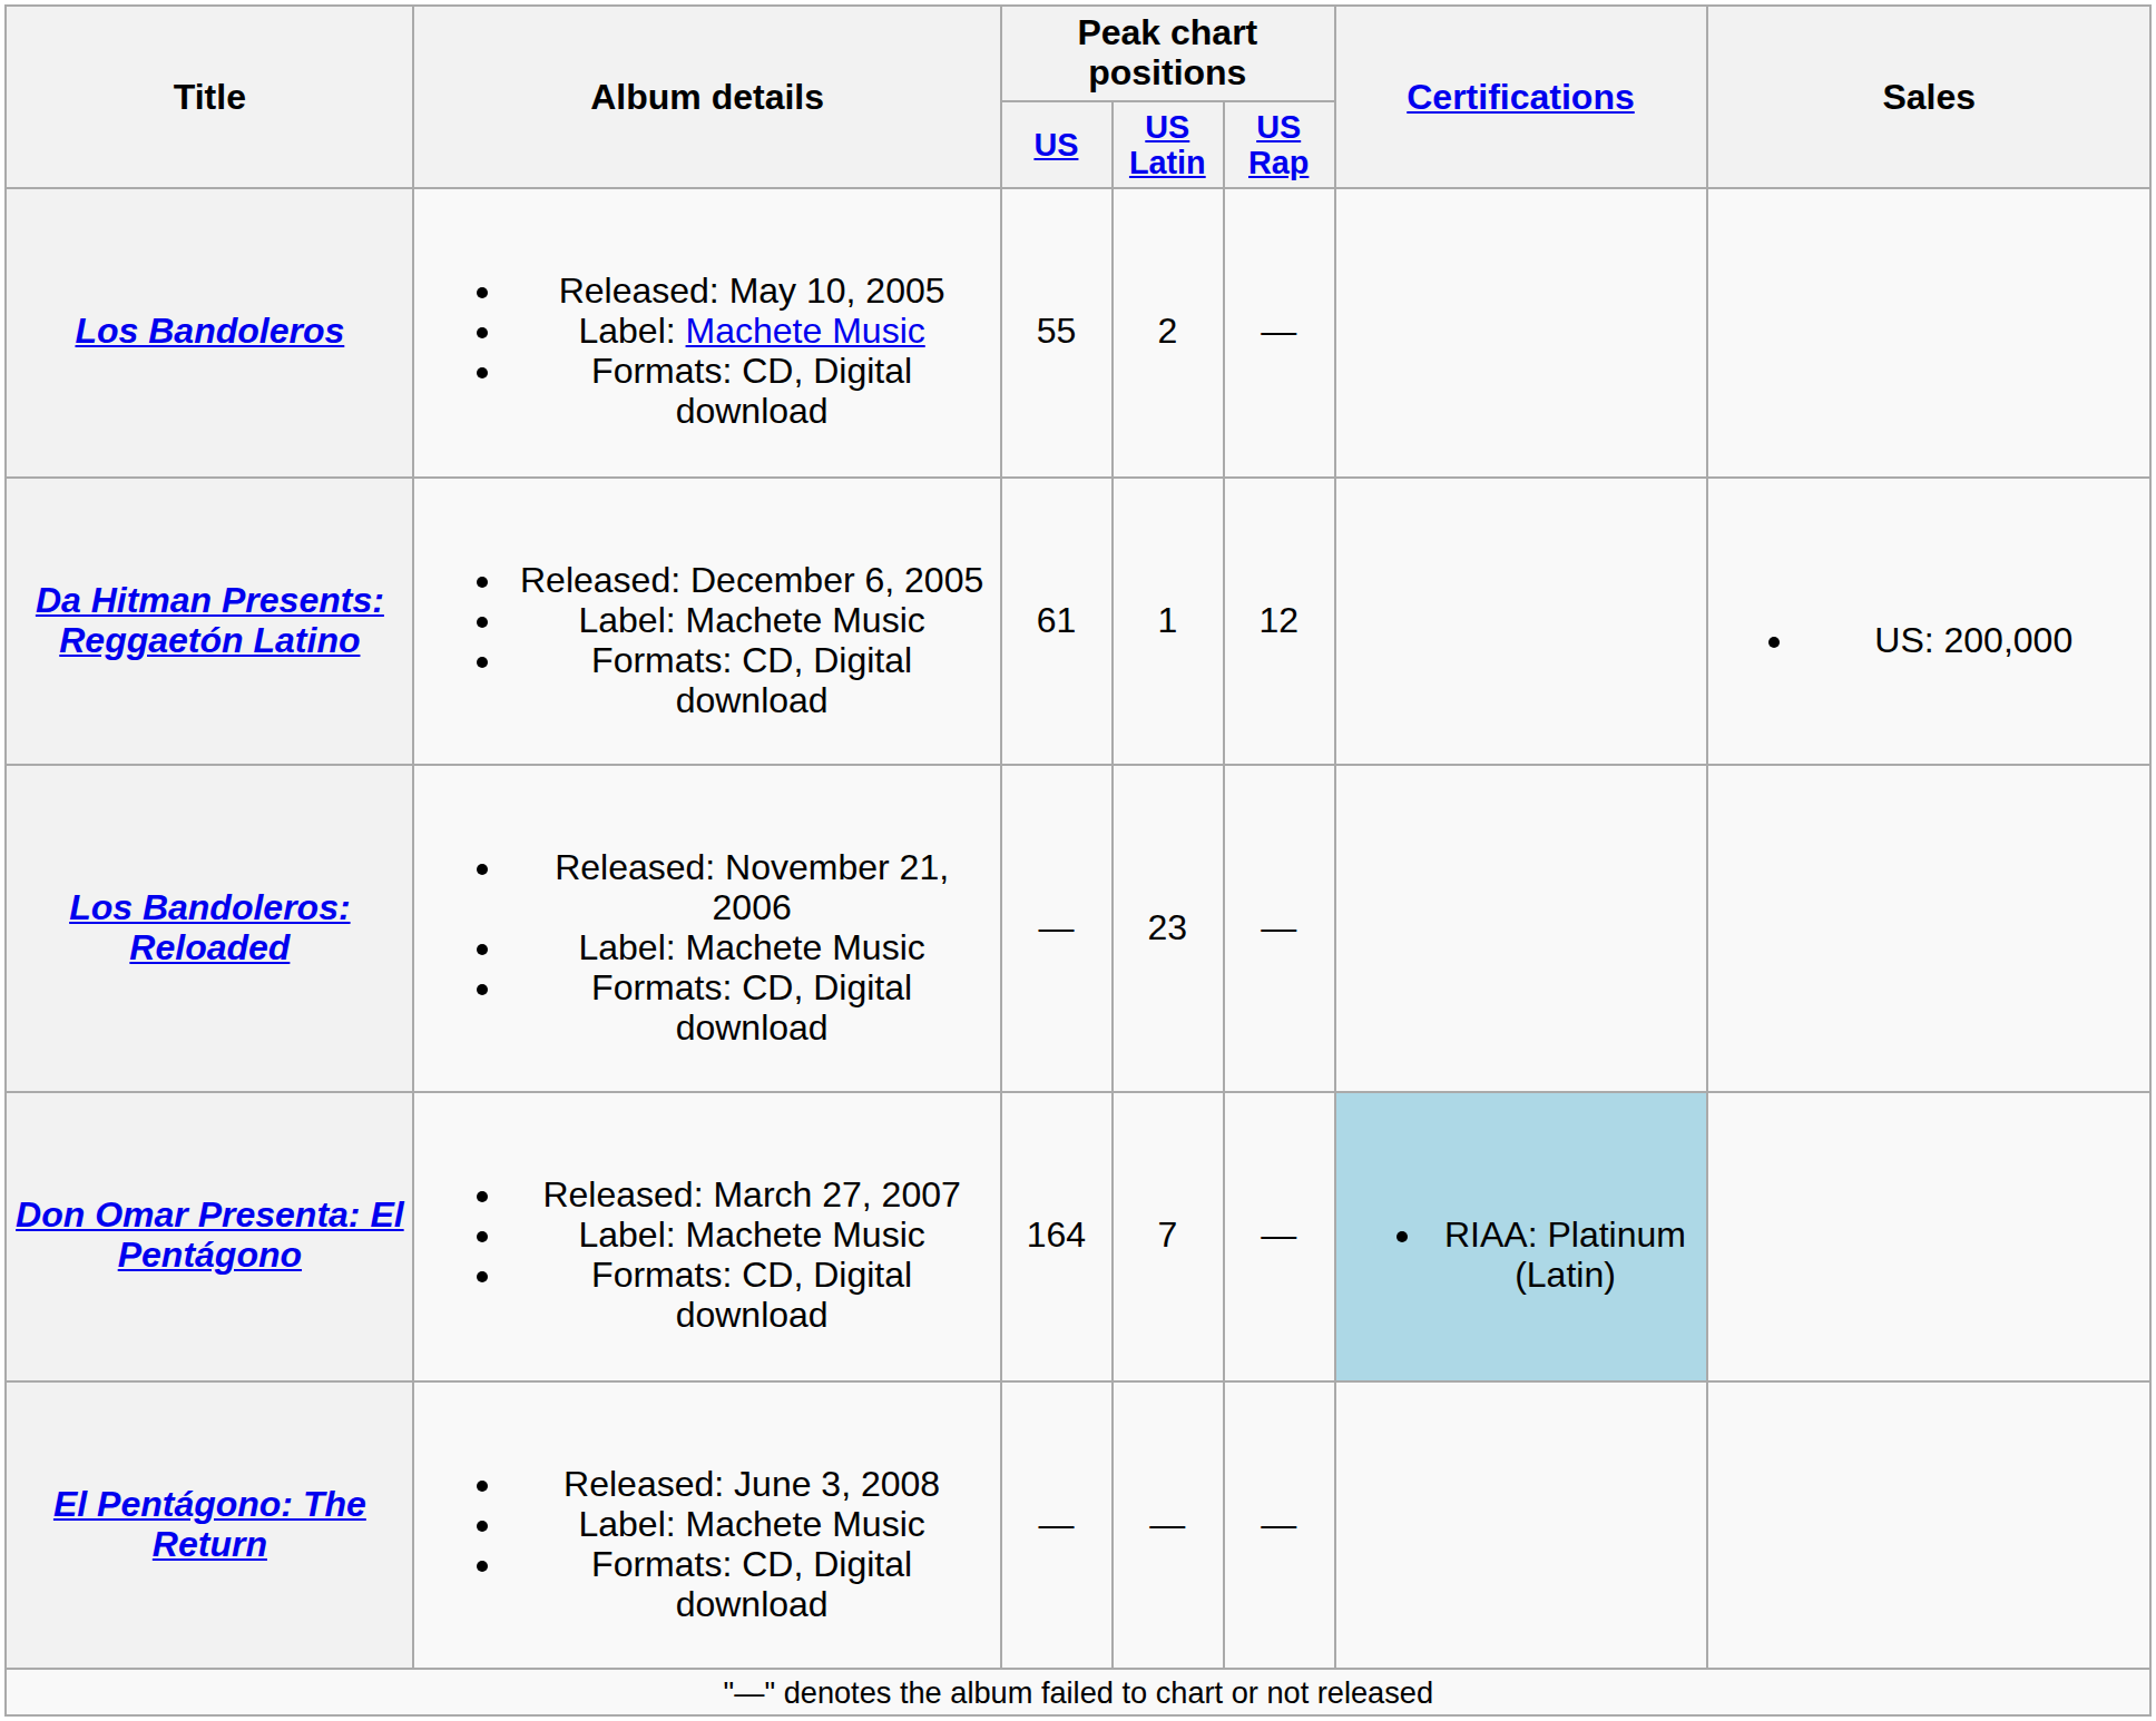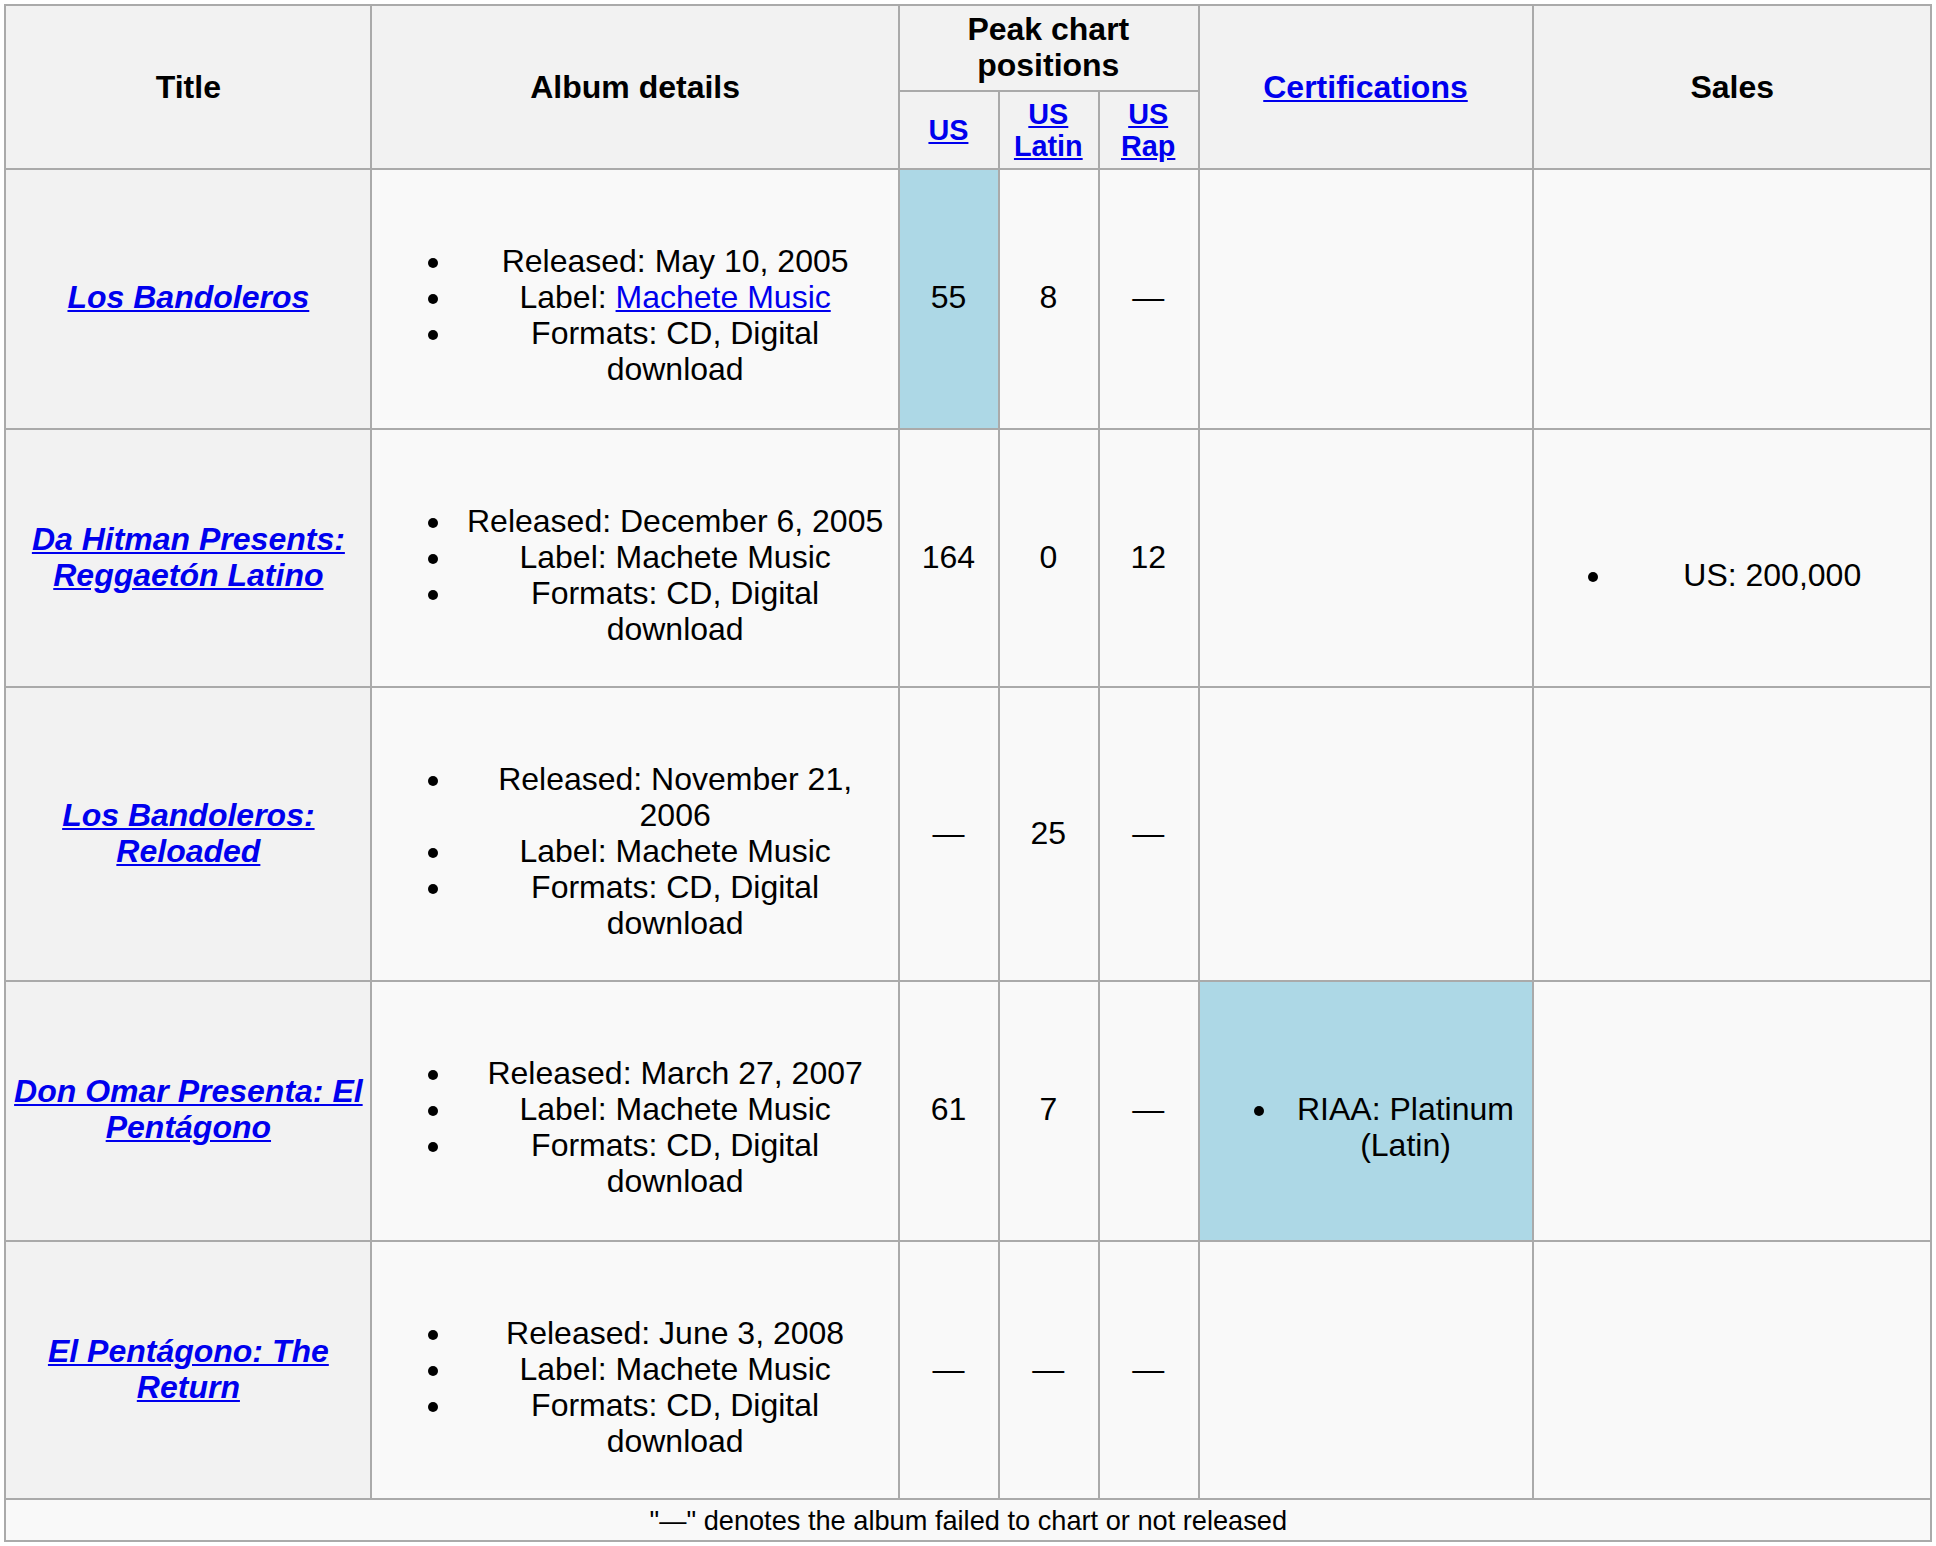 <table class="wikitable plainrowheaders" style="text-align:center;" border="1">
 <tr>
 <th scope="col" rowspan="2" style="width:11em;">Title</th>
 <th scope="col" rowspan="2" style="width:16em;">Album details</th>
 <th scope="col" colspan="3">Peak chart positions</th>
 <th scope="col" rowspan="2" style="width:10em;"><a href='#'>Certifications</a></th>
 <th scope="col" rowspan="2" style="width:12em;">Sales</th>
 </tr>
 <tr>
 <th scope="col" style="width:3em;font-size:90%;"><a href='#'>US</a><br></th>
 <th scope="col" style="width:3em;font-size:90%;"><a href='#'>US<br>Latin</a><br></th>
 <th scope="col" style="width:3em;font-size:90%;"><a href='#'>US<br>Rap</a><br></th>
 </tr>
 <tr>
 <th scope="row"><em><a href='#'>Los Bandoleros</a></em></th>
 <td><br><ul><li>Released: May 10, 2005</li><li>Label: <a href='#'>Machete Music</a></li><li>Formats: CD, Digital download</li></ul></td>
-<td align="center">55</td>
-<td align="center">2</td>
+<td align="center" style="background: lightblue;">55</td>
+<td align="center">8</td>
 <td align="center">—</td>
 <td></td>
 <td></td>
 </tr>
 <tr>
 <th scope="row"><em><a href='#'>Da Hitman Presents: Reggaetón Latino</a></em></th>
 <td><br><ul><li>Released: December 6, 2005</li><li>Label: Machete Music</li><li>Formats: CD, Digital download</li></ul></td>
-<td align="center">61</td>
-<td align="center">1</td>
+<td align="center">164</td>
+<td align="center">0</td>
 <td align="center">12</td>
 <td></td>
 <td><br><ul><li>US: 200,000</li></ul></td>
 </tr>
 <tr>
 <th scope="row"><em><a href='#'>Los Bandoleros: Reloaded</a></em></th>
 <td><br><ul><li>Released: November 21, 2006</li><li>Label: Machete Music</li><li>Formats: CD, Digital download</li></ul></td>
 <td align="center">—</td>
-<td align="center">23</td>
+<td align="center">25</td>
 <td align="center">—</td>
 <td></td>
 <td></td>
 </tr>
 <tr>
 <th scope="row"><em><a href='#'>Don Omar Presenta: El Pentágono</a></em></th>
 <td><br><ul><li>Released: March 27, 2007</li><li>Label: Machete Music</li><li>Formats: CD, Digital download</li></ul></td>
-<td align="center">164</td>
+<td align="center">61</td>
 <td align="center">7</td>
 <td align="center">—</td>
 <td align="center" style="background: lightblue;"><br><ul><li>RIAA: Platinum (Latin)</li></ul></td>
 <td></td>
 </tr>
 <tr>
 <th scope="row"><em><a href='#'>El Pentágono: The Return</a></em></th>
 <td><br><ul><li>Released: June 3, 2008</li><li>Label: Machete Music</li><li>Formats: CD, Digital download</li></ul></td>
 <td align="center">—</td>
 <td align="center">—</td>
 <td align="center">—</td>
 <td></td>
 <td></td>
 </tr>
 <tr>
 <td align="center" colspan="40" style="font-size:85%">"—" denotes the album failed to chart or not released</td>
 </tr>
 </table>
